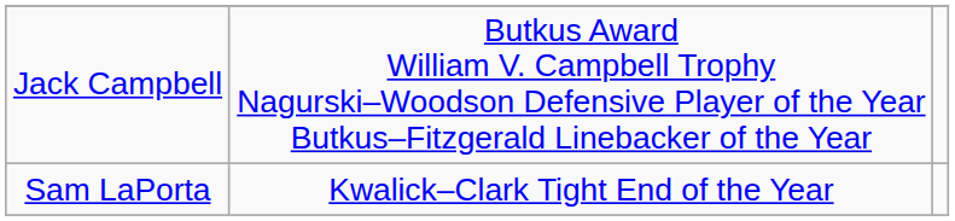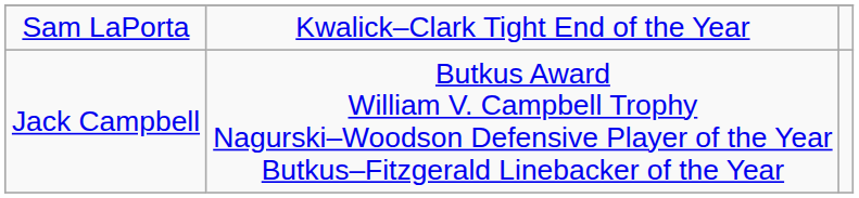 <table class="wikitable sortable sortable" style="text-align: center">
 <tr align=center>
+</tr>
+<tr>
+<td><a href='#'>Sam LaPorta</a></td>
+<td><a href='#'>Kwalick–Clark Tight End of the Year</a></td>
+<td></td>
 </tr>
 <tr>
 <td><a href='#'>Jack Campbell</a></td>
 <td><a href='#'>Butkus Award</a><br><a href='#'>William V. Campbell Trophy</a><br><a href='#'>Nagurski–Woodson Defensive Player of the Year</a><br><a href='#'>Butkus–Fitzgerald Linebacker of the Year</a></td>
 <td></td>
 </tr>
-<tr>
-<td><a href='#'>Sam LaPorta</a></td>
-<td><a href='#'>Kwalick–Clark Tight End of the Year</a></td>
-<td></td>
-</tr>
 </table>
